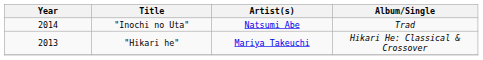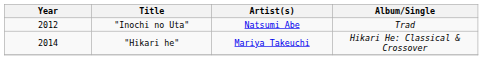 <table class="wikitable plainrowheaders" style="text-align:center;">
 <tr>
 <th scope="col" style="width:10em;">Year</th>
 <th scope="col" style="width:14em;">Title</th>
 <th scope="col" style="width:14em;">Artist(s)</th>
 <th scope="col" style="width:17em;">Album/Single</th>
 </tr>
 <tr>
-<td rowspan="1">2014</td>
+<td rowspan="1">2012</td>
 <td scope="row">"Inochi no Uta"</td>
 <td rowspan="1"><a href='#'>Natsumi Abe</a></td>
 <td><em>Trad</em></td>
 </tr>
 <tr>
-<td rowspan="1">2013</td>
+<td rowspan="1">2014</td>
 <td scope="row">"Hikari he"</td>
 <td rowspan="1"><a href='#'>Mariya Takeuchi</a></td>
 <td><em>Hikari He: Classical & Crossover</em></td>
 </tr>
 <tr>
 </tr>
 </table>
